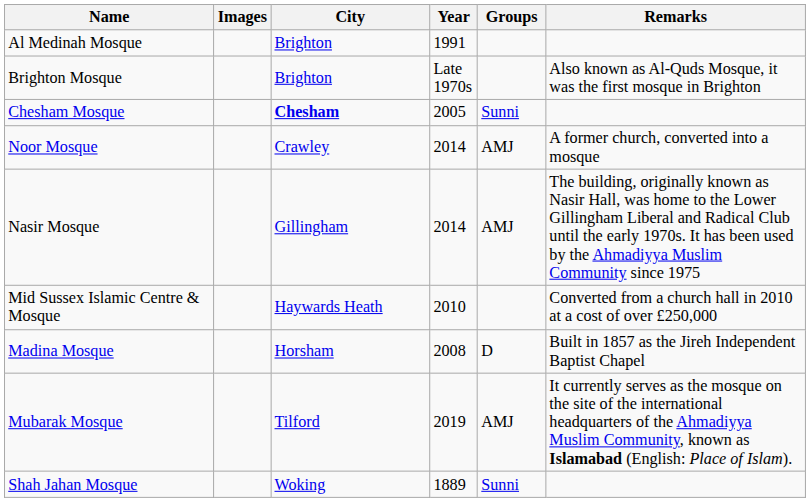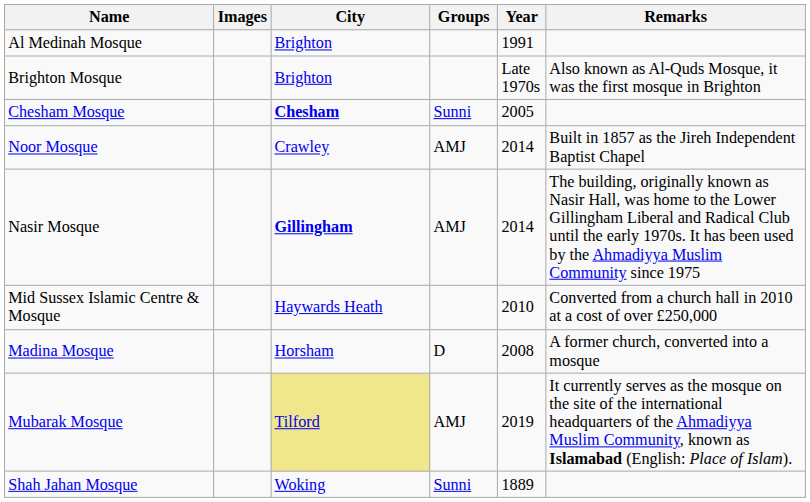 <table class="wikitable sortable">
 <tr>
 <th width="200" align="left">Name</th>
 <th align="center" class="unsortable">Images</th>
 <th width="150" align="left">City</th>
+<th width="60" align="left">Groups</th>
 <th width="40" align="left">Year</th>
-<th width="60" align="left">Groups</th>
 <th width="250" align="left" class="unsortable">Remarks</th>
 </tr>
 <tr>
 <td>Al Medinah Mosque</td>
 <td></td>
 <td><a href='#'>Brighton</a></td>
+<td></td>
 <td>1991</td>
-<td></td>
 <td></td>
 </tr>
 <tr>
 <td>Brighton Mosque</td>
 <td></td>
 <td><a href='#'>Brighton</a></td>
+<td></td>
 <td>Late 1970s</td>
-<td></td>
 <td>Also known as Al-Quds Mosque, it was the first mosque in Brighton</td>
 </tr>
 <tr>
 <td><a href='#'>Chesham Mosque</a></td>
 <td></td>
 <td><strong><a href='#'>Chesham</a></strong></td>
+<td><a href='#'>Sunni</a></td>
 <td>2005</td>
-<td><a href='#'>Sunni</a></td>
 <td></td>
 </tr>
 <tr>
 <td><a href='#'>Noor Mosque</a></td>
 <td></td>
 <td><a href='#'>Crawley</a></td>
+<td>AMJ</td>
 <td>2014</td>
-<td>AMJ</td>
-<td>A former church, converted into a mosque</td>
+<td>Built in 1857 as the Jireh Independent Baptist Chapel</td>
 </tr>
 <tr>
 <td>Nasir Mosque</td>
 <td></td>
-<td><a href='#'>Gillingham</a></td>
+<td><strong><a href='#'>Gillingham</a></strong></td>
+<td>AMJ</td>
 <td>2014</td>
-<td>AMJ</td>
 <td>The building, originally known as Nasir Hall, was home to the Lower Gillingham Liberal and Radical Club until the early 1970s. It has been used by the <a href='#'>Ahmadiyya Muslim Community</a> since 1975</td>
 </tr>
 <tr>
 <td>Mid Sussex Islamic Centre & Mosque</td>
 <td></td>
 <td><a href='#'>Haywards Heath</a></td>
+<td></td>
 <td>2010</td>
-<td></td>
 <td>Converted from a church hall in 2010 at a cost of over £250,000</td>
 </tr>
 <tr>
 <td><a href='#'>Madina Mosque</a></td>
 <td></td>
 <td><a href='#'>Horsham</a></td>
+<td>D</td>
 <td>2008</td>
-<td>D</td>
-<td>Built in 1857 as the Jireh Independent Baptist Chapel</td>
+<td>A former church, converted into a mosque</td>
 </tr>
 <tr>
 <td><a href='#'>Mubarak Mosque</a></td>
 <td></td>
-<td><a href='#'>Tilford</a></td>
+<td style="background: khaki;"><a href='#'>Tilford</a></td>
+<td>AMJ</td>
 <td>2019</td>
-<td>AMJ</td>
 <td>It currently serves as the mosque on the site of the international headquarters of the <a href='#'>Ahmadiyya Muslim Community</a>, known as <strong>Islamabad</strong> (English: <em>Place of Islam</em>).</td>
 </tr>
 <tr valign=top>
 <td><a href='#'>Shah Jahan Mosque</a></td>
 <td></td>
 <td><a href='#'>Woking</a></td>
+<td><a href='#'>Sunni</a></td>
 <td>1889</td>
-<td><a href='#'>Sunni</a></td>
 <td></td>
 </tr>
 </table>
